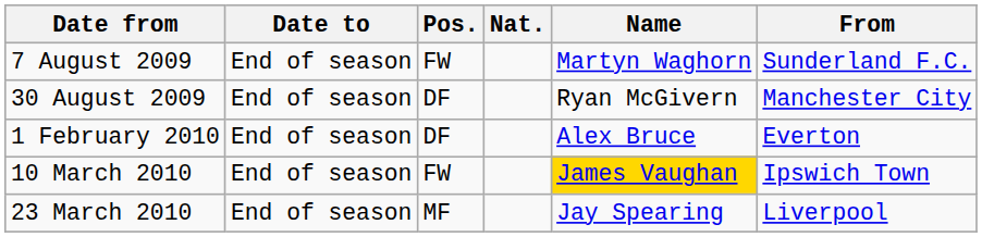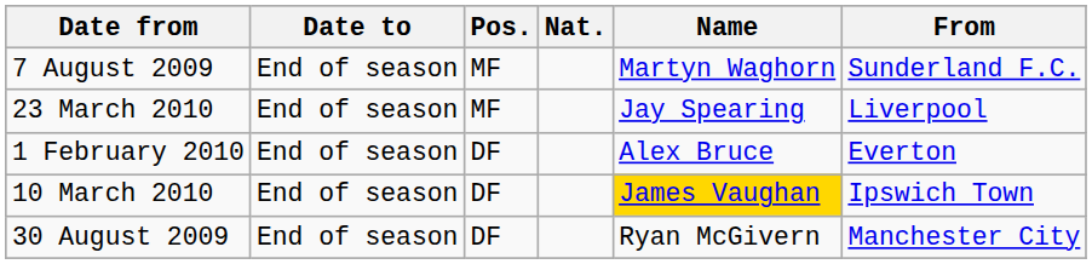 <table class="wikitable">
 <tr>
 <th>Date from</th>
 <th>Date to</th>
 <th>Pos.</th>
 <th>Nat.</th>
 <th>Name</th>
 <th>From</th>
 </tr>
 <tr>
 <td>7 August 2009</td>
 <td>End of season</td>
-<td>FW</td>
+<td>MF</td>
 <td></td>
 <td><a href='#'>Martyn Waghorn</a></td>
 <td><a href='#'>Sunderland F.C.</a></td>
 </tr>
 <tr>
-<td>30 August 2009</td>
+<td>23 March 2010</td>
 <td>End of season</td>
-<td>DF</td>
+<td>MF</td>
 <td></td>
-<td>Ryan McGivern</td>
-<td><a href='#'>Manchester City</a></td>
+<td><a href='#'>Jay Spearing</a></td>
+<td><a href='#'>Liverpool</a></td>
 </tr>
 <tr>
 <td>1 February 2010</td>
 <td>End of season</td>
 <td>DF</td>
 <td></td>
 <td><a href='#'>Alex Bruce</a></td>
 <td><a href='#'>Everton</a></td>
 </tr>
 <tr>
 <td>10 March 2010</td>
 <td>End of season</td>
-<td>FW</td>
+<td>DF</td>
 <td></td>
 <td style="background: gold;"><a href='#'>James Vaughan</a></td>
 <td><a href='#'>Ipswich Town</a></td>
 </tr>
 <tr>
-<td>23 March 2010</td>
+<td>30 August 2009</td>
 <td>End of season</td>
-<td>MF</td>
+<td>DF</td>
 <td></td>
-<td><a href='#'>Jay Spearing</a></td>
-<td><a href='#'>Liverpool</a></td>
+<td>Ryan McGivern</td>
+<td><a href='#'>Manchester City</a></td>
 </tr>
 </table>
